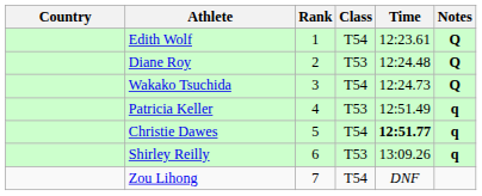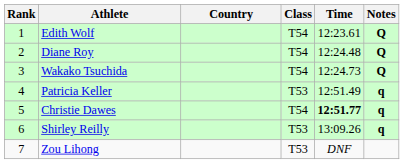 <table class="wikitable sortable" style="text-align:center">
 <tr>
+<th>Rank</th>
+<th style="width:180px">Athlete</th>
 <th style="width:125px">Country</th>
-<th style="width:180px">Athlete</th>
-<th>Rank</th>
 <th>Class</th>
 <th>Time</th>
 <th>Notes</th>
 </tr>
 <tr style="background:#cfc;">
+<td>1</td>
+<td style="text-align:left;"><a href='#'>Edith Wolf</a></td>
 <td style="text-align:left;"></td>
-<td style="text-align:left;"><a href='#'>Edith Wolf</a></td>
-<td>1</td>
 <td>T54</td>
 <td>12:23.61</td>
 <td><strong>Q</strong></td>
 </tr>
 <tr style="background:#cfc;">
+<td>2</td>
+<td style="text-align:left;"><a href='#'>Diane Roy</a></td>
 <td style="text-align:left;"></td>
-<td style="text-align:left;"><a href='#'>Diane Roy</a></td>
-<td>2</td>
-<td>T53</td>
+<td>T54</td>
 <td>12:24.48</td>
 <td><strong>Q</strong></td>
 </tr>
 <tr style="background:#cfc;">
+<td>3</td>
+<td style="text-align:left;"><a href='#'>Wakako Tsuchida</a></td>
 <td style="text-align:left;"></td>
-<td style="text-align:left;"><a href='#'>Wakako Tsuchida</a></td>
-<td>3</td>
 <td>T54</td>
 <td>12:24.73</td>
 <td><strong>Q</strong></td>
 </tr>
 <tr style="background:#cfc;">
+<td>4</td>
+<td style="text-align:left;"><a href='#'>Patricia Keller</a></td>
 <td style="text-align:left;"></td>
-<td style="text-align:left;"><a href='#'>Patricia Keller</a></td>
-<td>4</td>
 <td>T53</td>
 <td>12:51.49</td>
 <td><strong>q</strong></td>
 </tr>
 <tr style="background:#cfc;">
+<td>5</td>
+<td style="text-align:left;"><a href='#'>Christie Dawes</a></td>
 <td style="text-align:left;"></td>
-<td style="text-align:left;"><a href='#'>Christie Dawes</a></td>
-<td>5</td>
 <td>T54</td>
 <td><strong>12:51.77</strong></td>
 <td><strong>q</strong></td>
 </tr>
 <tr style="background:#cfc;">
+<td>6</td>
+<td style="text-align:left;"><a href='#'>Shirley Reilly</a></td>
 <td style="text-align:left;"></td>
-<td style="text-align:left;"><a href='#'>Shirley Reilly</a></td>
-<td>6</td>
 <td>T53</td>
 <td>13:09.26</td>
 <td><strong>q</strong></td>
 </tr>
 <tr>
+<td>7</td>
+<td style="text-align:left;"><a href='#'>Zou Lihong</a></td>
 <td style="text-align:left;"></td>
-<td style="text-align:left;"><a href='#'>Zou Lihong</a></td>
-<td>7</td>
-<td>T54</td>
+<td>T53</td>
 <td><em>DNF</em></td>
 <td></td>
 </tr>
 </table>
